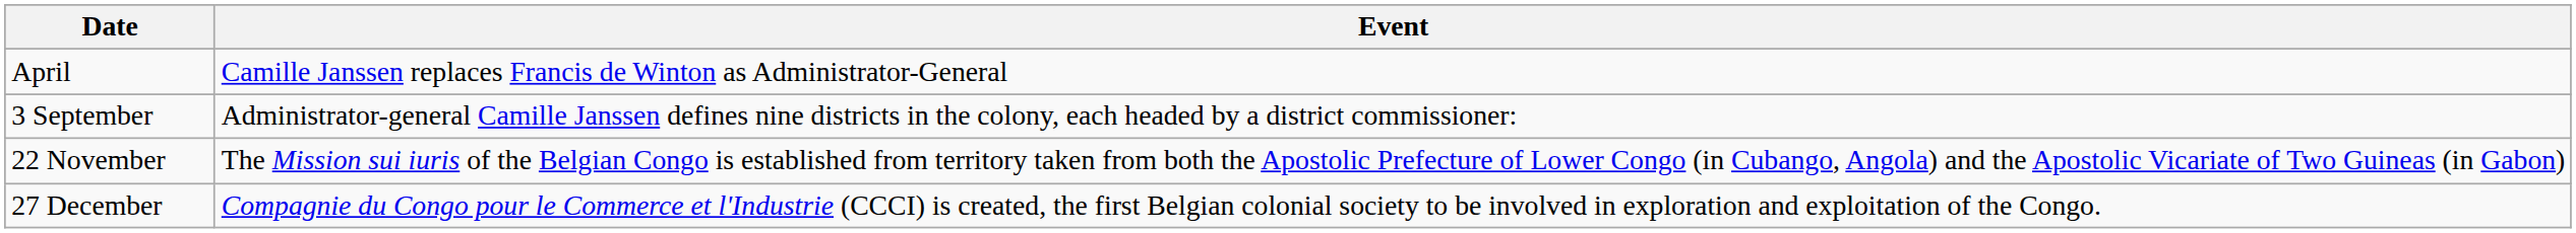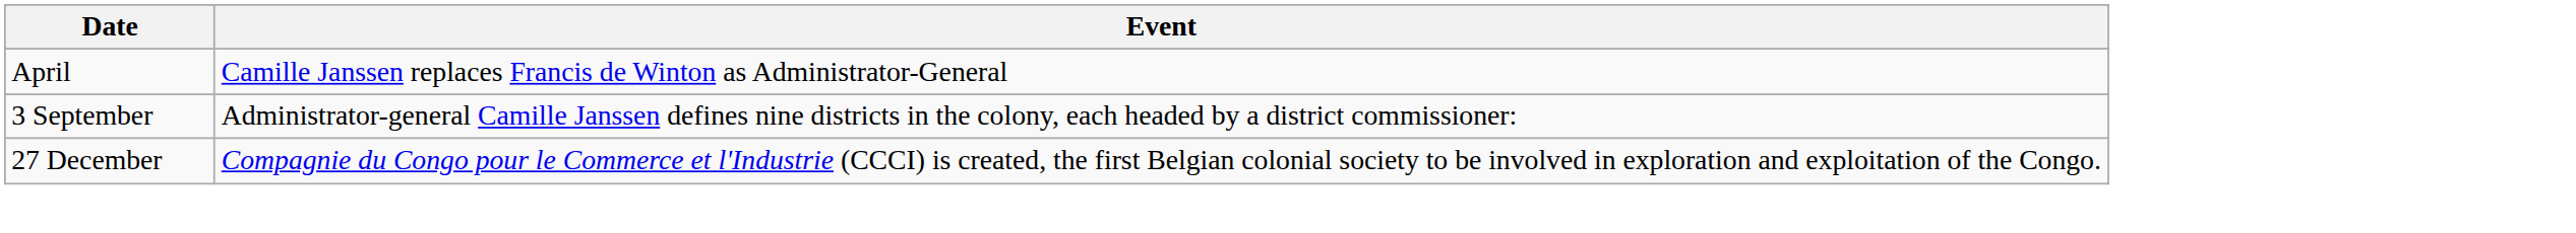 <table class=wikitable>
 <tr>
 <th style="width:7em">Date</th>
 <th>Event</th>
 </tr>
 <tr>
 <td>April</td>
 <td><a href='#'>Camille Janssen</a> replaces <a href='#'>Francis de Winton</a> as Administrator-General</td>
 </tr>
 <tr>
 <td>3 September</td>
 <td>Administrator-general <a href='#'>Camille Janssen</a> defines nine districts in the colony, each headed by a district commissioner:<br></td>
 </tr>
 <tr>
-<td>22 November</td>
-<td>The <em><a href='#'>Mission sui iuris</a></em> of the <a href='#'>Belgian Congo</a> is established from territory taken from both the <a href='#'>Apostolic Prefecture of Lower Congo</a> (in <a href='#'>Cubango</a>, <a href='#'>Angola</a>) and the <a href='#'>Apostolic Vicariate of Two Guineas</a> (in <a href='#'>Gabon</a>)</td>
-</tr>
-<tr>
 <td>27 December</td>
 <td><em><a href='#'>Compagnie du Congo pour le Commerce et l'Industrie</a></em> (CCCI) is created, the first Belgian colonial society to be involved in exploration and exploitation of the Congo.</td>
 </tr>
 </table>
